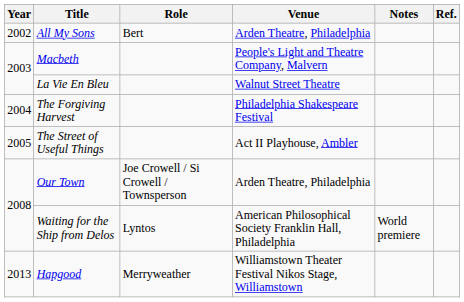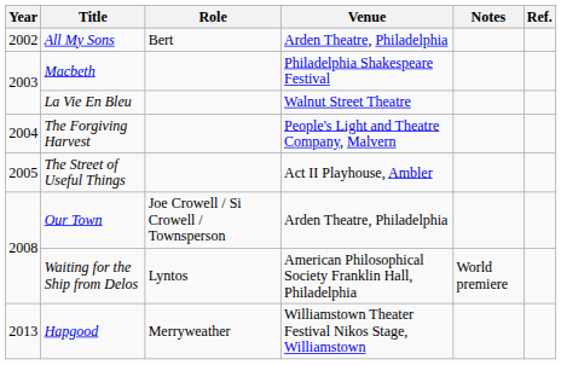 <table class="wikitable">
 <tr>
 <th>Year</th>
 <th>Title</th>
 <th>Role</th>
 <th>Venue</th>
 <th>Notes</th>
 <th>Ref.</th>
 </tr>
 <tr>
 <td>2002</td>
 <td><em><a href='#'>All My Sons</a></em></td>
 <td>Bert</td>
 <td><a href='#'>Arden Theatre</a>, <a href='#'>Philadelphia</a></td>
 <td></td>
 <td></td>
 </tr>
 <tr>
 <td rowspan="2">2003</td>
 <td><em><a href='#'>Macbeth</a></em></td>
 <td></td>
-<td><a href='#'>People's Light and Theatre Company</a>, <a href='#'>Malvern</a></td>
+<td><a href='#'>Philadelphia Shakespeare Festival</a></td>
 <td></td>
 <td></td>
 </tr>
 <tr>
 <td><em>La Vie En Bleu</em></td>
 <td></td>
 <td><a href='#'>Walnut Street Theatre</a></td>
 <td></td>
 <td></td>
 </tr>
 <tr>
 <td>2004</td>
 <td><em>The Forgiving Harvest</em></td>
 <td></td>
-<td><a href='#'>Philadelphia Shakespeare Festival</a></td>
+<td><a href='#'>People's Light and Theatre Company</a>, <a href='#'>Malvern</a></td>
 <td></td>
 <td></td>
 </tr>
 <tr>
 <td>2005</td>
 <td><em>The Street of Useful Things</em></td>
 <td></td>
 <td>Act II Playhouse, <a href='#'>Ambler</a></td>
 <td></td>
 <td></td>
 </tr>
 <tr>
 <td rowspan="2">2008</td>
 <td><em><a href='#'>Our Town</a></em></td>
 <td>Joe Crowell / Si Crowell / Townsperson</td>
 <td>Arden Theatre, Philadelphia</td>
 <td></td>
 <td></td>
 </tr>
 <tr>
 <td><em>Waiting for the Ship from Delos</em></td>
 <td>Lyntos</td>
 <td>American Philosophical Society Franklin Hall, Philadelphia</td>
 <td>World premiere</td>
 <td></td>
 </tr>
 <tr>
 <td>2013</td>
 <td><em><a href='#'>Hapgood</a></em></td>
 <td>Merryweather</td>
 <td>Williamstown Theater Festival Nikos Stage, <a href='#'>Williamstown</a></td>
 <td></td>
 <td></td>
 </tr>
 </table>
